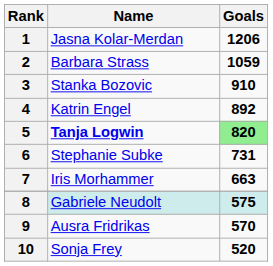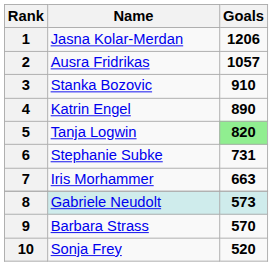 <table class="wikitable" style="text-align: center;">
 <tr>
 <th>Rank</th>
 <th class="unsortable">Name</th>
 <th>Goals</th>
 </tr>
 <tr>
 <th>1</th>
 <td style="text-align: left;" width="180"><a href='#'>Jasna Kolar-Merdan</a></td>
 <td><strong>1206</strong></td>
 </tr>
 <tr>
 <th>2</th>
-<td style="text-align: left;"><a href='#'>Barbara Strass</a></td>
-<td><strong>1059</strong></td>
+<td style="text-align: left;"><a href='#'>Ausra Fridrikas</a></td>
+<td><strong>1057</strong></td>
 </tr>
 <tr>
 <th>3</th>
 <td style="text-align: left;"><a href='#'>Stanka Bozovic</a></td>
 <td><strong>910</strong></td>
 </tr>
 <tr>
 <th>4</th>
 <td style="text-align: left;"><a href='#'>Katrin Engel</a></td>
-<td><strong>892</strong></td>
+<td><strong>890</strong></td>
 </tr>
 <tr>
 <th>5</th>
-<td style="text-align: left;"><strong><a href='#'>Tanja Logwin</a></strong></td>
+<td style="text-align: left;"><a href='#'>Tanja Logwin</a></td>
 <td style="background: lightgreen;"><strong>820</strong></td>
 </tr>
 <tr>
 <th>6</th>
 <td style="text-align: left;"><a href='#'>Stephanie Subke</a></td>
 <td><strong>731</strong></td>
 </tr>
 <tr>
 <th>7</th>
 <td style="text-align: left;"><a href='#'>Iris Morhammer</a></td>
 <td><strong>663</strong></td>
 </tr>
 <tr>
 </tr>
 <tr style="background-color: #CFECEC;">
 <th>8</th>
 <td style="text-align: left;"><a href='#'>Gabriele Neudolt</a></td>
-<td><strong>575</strong></td>
+<td><strong>573</strong></td>
 </tr>
 <tr>
 <th>9</th>
-<td style="text-align: left;"><a href='#'>Ausra Fridrikas</a></td>
+<td style="text-align: left;"><a href='#'>Barbara Strass</a></td>
 <td><strong>570</strong></td>
 </tr>
 <tr>
 <th>10</th>
 <td style="text-align: left;"><a href='#'>Sonja Frey</a></td>
 <td><strong>520</strong></td>
 </tr>
 </table>
